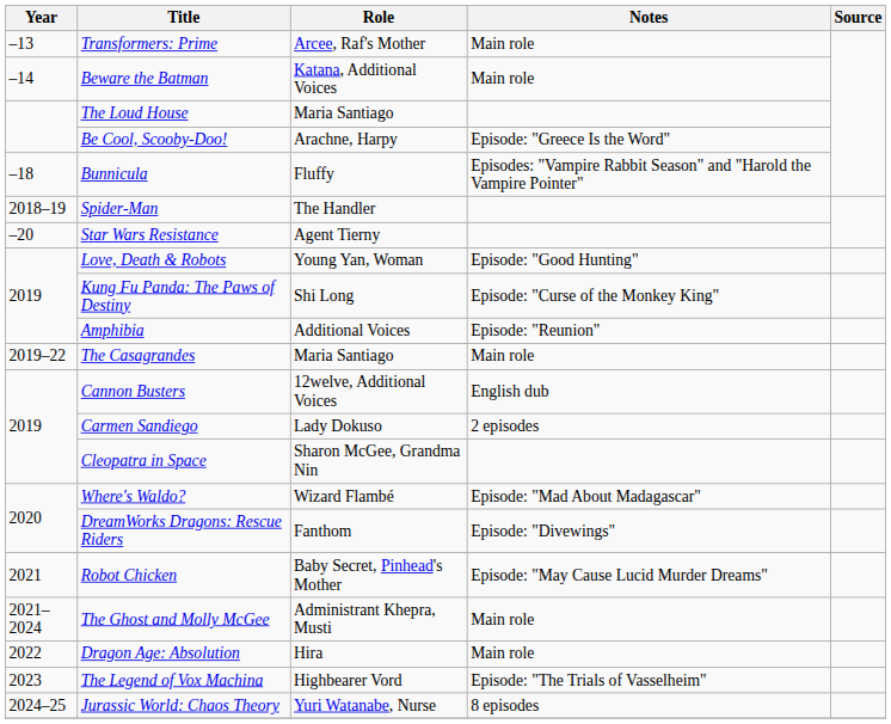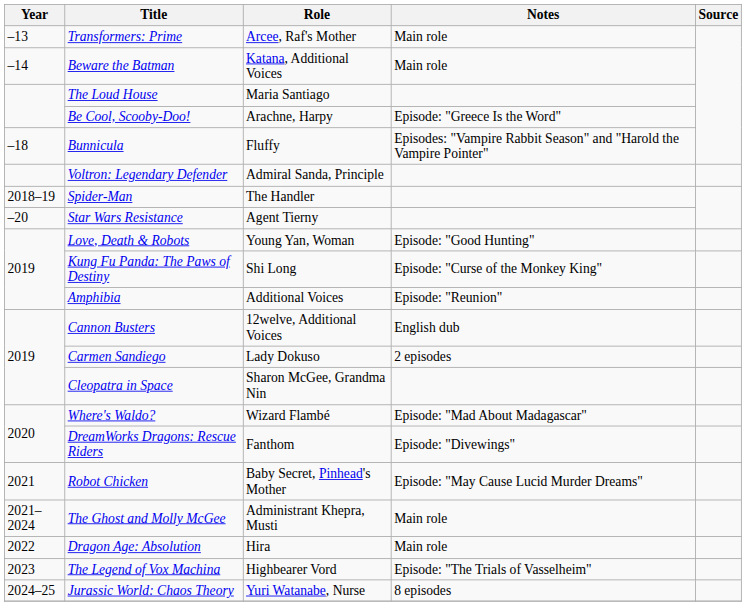 <table class="wikitable sortable plainrowheaders">
 <tr>
 <th scope="col">Year</th>
 <th scope="col">Title</th>
 <th scope="col">Role</th>
 <th class="unsortable" scope="col">Notes</th>
 <th class="unsortable" scope="col">Source</th>
 </tr>
 <tr>
 <td>–13</td>
 <td><em><a href='#'>Transformers: Prime</a></em></td>
 <td><a href='#'>Arcee</a>, Raf's Mother</td>
 <td>Main role</td>
 <td rowspan="5"></td>
 </tr>
 <tr>
 <td>–14</td>
 <td><em><a href='#'>Beware the Batman</a></em></td>
 <td><a href='#'>Katana</a>, Additional Voices</td>
 <td>Main role</td>
 </tr>
 <tr>
 <td rowspan="2"></td>
 <td><em><a href='#'>The Loud House</a></em></td>
 <td>Maria Santiago</td>
 <td></td>
 </tr>
 <tr>
 <td><em><a href='#'>Be Cool, Scooby-Doo!</a></em></td>
 <td>Arachne, Harpy</td>
 <td>Episode: "Greece Is the Word"</td>
 </tr>
 <tr>
 <td>–18</td>
 <td><em><a href='#'>Bunnicula</a></em></td>
 <td>Fluffy</td>
 <td>Episodes: "Vampire Rabbit Season" and "Harold the Vampire Pointer"</td>
 </tr>
 <tr>
+<td></td>
+<td><em><a href='#'>Voltron: Legendary Defender</a></em></td>
+<td>Admiral Sanda, Principle</td>
+<td></td>
+<td></td>
+</tr>
+<tr>
 <td>2018–19</td>
 <td><em><a href='#'>Spider-Man</a></em></td>
 <td>The Handler</td>
 <td></td>
 <td rowspan="2"></td>
 </tr>
 <tr>
 <td>–20</td>
 <td><em><a href='#'>Star Wars Resistance</a></em></td>
 <td>Agent Tierny</td>
 <td></td>
 </tr>
 <tr>
 <td rowspan="3">2019</td>
 <td><em><a href='#'>Love, Death & Robots</a></em></td>
 <td>Young Yan, Woman</td>
 <td>Episode: "Good Hunting"</td>
 <td></td>
 </tr>
 <tr>
 <td><em><a href='#'>Kung Fu Panda: The Paws of Destiny</a></em></td>
 <td>Shi Long</td>
 <td>Episode: "Curse of the Monkey King"</td>
 <td></td>
 </tr>
 <tr>
 <td><em><a href='#'>Amphibia</a></em></td>
 <td>Additional Voices</td>
 <td>Episode: "Reunion"</td>
-<td></td>
-</tr>
-<tr>
-<td>2019–22</td>
-<td><em><a href='#'>The Casagrandes</a></em></td>
-<td>Maria Santiago</td>
-<td>Main role</td>
 <td></td>
 </tr>
 <tr>
 <td rowspan="3">2019</td>
 <td><em><a href='#'>Cannon Busters</a></em></td>
 <td>12welve, Additional Voices</td>
 <td>English dub</td>
 <td></td>
 </tr>
 <tr>
 <td><em><a href='#'>Carmen Sandiego</a></em></td>
 <td>Lady Dokuso</td>
 <td>2 episodes</td>
 <td></td>
 </tr>
 <tr>
 <td><em><a href='#'>Cleopatra in Space</a></em></td>
 <td>Sharon McGee, Grandma Nin</td>
 <td></td>
 <td></td>
 </tr>
 <tr>
 <td rowspan="2">2020</td>
 <td><em><a href='#'>Where's Waldo?</a></em></td>
 <td>Wizard Flambé</td>
 <td>Episode: "Mad About Madagascar"</td>
 <td></td>
 </tr>
 <tr>
 <td><em><a href='#'>DreamWorks Dragons: Rescue Riders</a></em></td>
 <td>Fanthom</td>
 <td>Episode: "Divewings"</td>
 <td></td>
 </tr>
 <tr>
 <td>2021</td>
 <td><em><a href='#'>Robot Chicken</a></em></td>
 <td>Baby Secret, <a href='#'>Pinhead</a>'s Mother</td>
 <td>Episode: "May Cause Lucid Murder Dreams"</td>
 <td></td>
 </tr>
 <tr>
 <td>2021–2024</td>
 <td><em><a href='#'>The Ghost and Molly McGee</a></em></td>
 <td>Administrant Khepra, Musti</td>
 <td>Main role</td>
 <td></td>
 </tr>
 <tr>
 <td>2022</td>
 <td><em><a href='#'>Dragon Age: Absolution</a></em></td>
 <td>Hira</td>
 <td>Main role</td>
 <td></td>
 </tr>
 <tr>
 <td>2023</td>
 <td><em><a href='#'>The Legend of Vox Machina</a></em></td>
 <td>Highbearer Vord</td>
 <td>Episode: "The Trials of Vasselheim"</td>
 <td></td>
 </tr>
 <tr>
 <td>2024–25</td>
 <td><em><a href='#'>Jurassic World: Chaos Theory</a></em></td>
 <td><a href='#'>Yuri Watanabe</a>, Nurse</td>
 <td>8 episodes</td>
 <td></td>
 </tr>
 <tr>
 </tr>
 </table>
